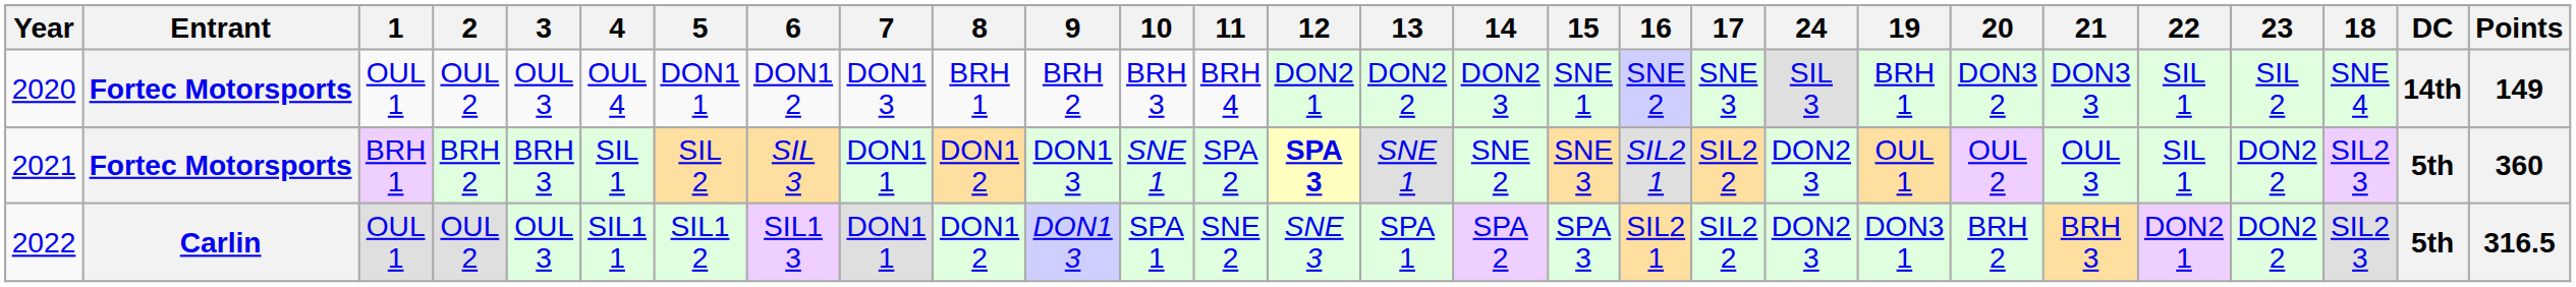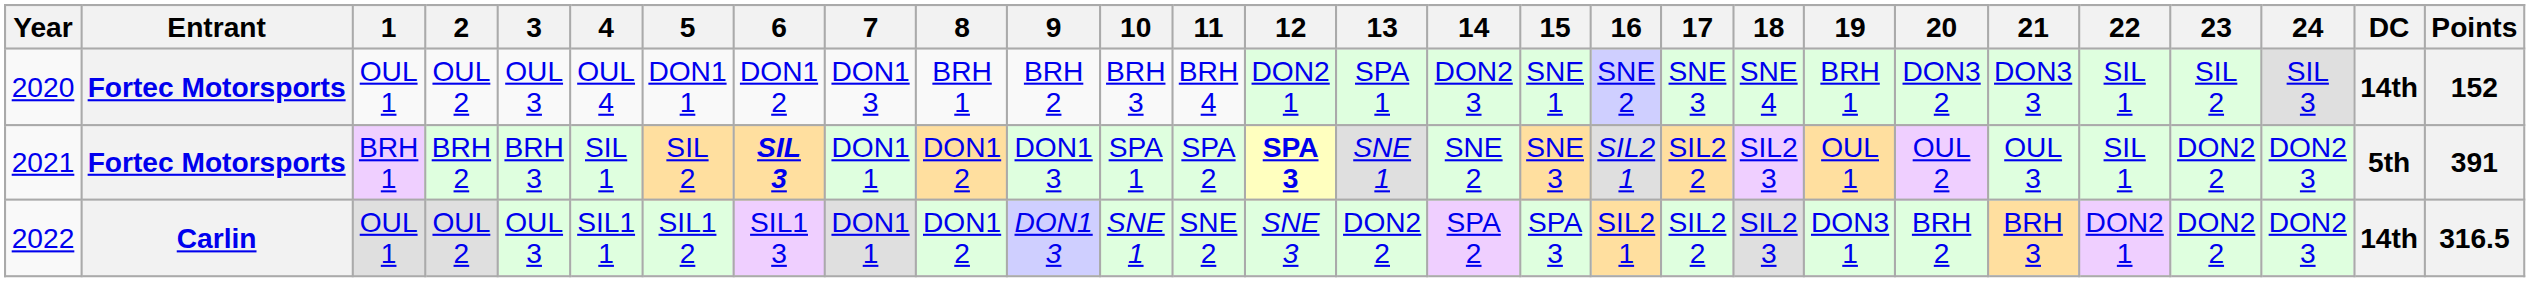 <table class="wikitable" style="text-align:center; font-size:85%">
 <tr>
 <th>Year</th>
 <th>Entrant</th>
 <th>1</th>
 <th>2</th>
 <th>3</th>
 <th>4</th>
 <th>5</th>
 <th>6</th>
 <th>7</th>
 <th>8</th>
 <th>9</th>
 <th>10</th>
 <th>11</th>
 <th>12</th>
 <th>13</th>
 <th>14</th>
 <th>15</th>
 <th>16</th>
 <th>17</th>
-<th>24</th>
+<th>18</th>
 <th>19</th>
 <th>20</th>
 <th>21</th>
 <th>22</th>
 <th>23</th>
-<th>18</th>
+<th>24</th>
 <th>DC</th>
 <th>Points</th>
 </tr>
 <tr>
 <td><a href='#'>2020</a></td>
 <th nowrap><a href='#'>Fortec Motorsports</a></th>
 <td style="background:#;"><a href='#'>OUL<br>1</a></td>
 <td style="background:#;"><a href='#'>OUL<br>2</a></td>
 <td style="background:#;"><a href='#'>OUL<br>3</a></td>
 <td style="background:#;"><a href='#'>OUL<br>4</a></td>
 <td style="background:#;"><a href='#'>DON1<br>1</a></td>
 <td style="background:#;"><a href='#'>DON1<br>2</a></td>
 <td style="background:#;"><a href='#'>DON1<br>3</a></td>
 <td style="background:#;"><a href='#'>BRH<br>1</a></td>
 <td style="background:#;"><a href='#'>BRH<br>2</a></td>
 <td style="background:#;"><a href='#'>BRH<br>3</a></td>
 <td style="background:#;"><a href='#'>BRH<br>4</a></td>
 <td style="background:#DFFFDF;"><a href='#'>DON2<br>1</a><br></td>
-<td style="background:#DFFFDF;"><a href='#'>DON2<br>2</a><br></td>
+<td style="background:#DFFFDF;"><a href='#'>SPA<br>1</a><br></td>
 <td style="background:#DFFFDF;"><a href='#'>DON2<br>3</a><br></td>
 <td style="background:#DFFFDF;"><a href='#'>SNE<br>1</a><br></td>
 <td style="background:#CFCFFF;"><a href='#'>SNE<br>2</a><br></td>
 <td style="background:#DFFFDF;"><a href='#'>SNE<br>3</a><br></td>
-<td style="background:#DFDFDF;"><a href='#'>SIL<br>3</a><br></td>
+<td style="background:#DFFFDF;"><a href='#'>SNE<br>4</a><br></td>
 <td style="background:#DFFFDF;"><a href='#'>BRH<br>1</a><br></td>
 <td style="background:#DFFFDF;"><a href='#'>DON3<br>2</a><br></td>
 <td style="background:#DFFFDF;"><a href='#'>DON3<br>3</a><br></td>
 <td style="background:#DFFFDF;"><a href='#'>SIL<br>1</a><br></td>
 <td style="background:#DFFFDF;"><a href='#'>SIL<br>2</a><br></td>
-<td style="background:#DFFFDF;"><a href='#'>SNE<br>4</a><br></td>
+<td style="background:#DFDFDF;"><a href='#'>SIL<br>3</a><br></td>
 <th>14th</th>
-<th>149</th>
+<th>152</th>
 </tr>
 <tr>
 <td><a href='#'>2021</a></td>
 <th nowrap><a href='#'>Fortec Motorsports</a></th>
 <td style="background:#EFCFFF;"><a href='#'>BRH<br>1</a><br></td>
 <td style="background:#DFFFDF;"><a href='#'>BRH<br>2</a><br></td>
 <td style="background:#DFFFDF;"><a href='#'>BRH<br>3</a><br></td>
 <td style="background:#DFFFDF;"><a href='#'>SIL<br>1</a><br></td>
 <td style="background:#FFDF9F;"><a href='#'>SIL<br>2</a><br></td>
-<td style="background:#FFDF9F;"><em><a href='#'>SIL<br>3</a></em><br></td>
+<td style="background:#FFDF9F;"><strong><em><a href='#'>SIL<br>3</a></em><br></strong></td>
 <td style="background:#DFFFDF;"><a href='#'>DON1<br>1</a><br></td>
 <td style="background:#FFDF9F;"><a href='#'>DON1<br>2</a><br></td>
 <td style="background:#DFFFDF;"><a href='#'>DON1<br>3</a><br></td>
-<td style="background:#DFFFDF;"><em><a href='#'>SNE<br>1</a></em><br></td>
+<td style="background:#DFFFDF;"><a href='#'>SPA<br>1</a><br></td>
 <td style="background:#DFFFDF;"><a href='#'>SPA<br>2</a><br></td>
 <td style="background:#FFFFBF;"><strong><a href='#'>SPA<br>3</a><br></strong></td>
 <td style="background:#DFDFDF;"><em><a href='#'>SNE<br>1</a></em><br></td>
 <td style="background:#DFFFDF;"><a href='#'>SNE<br>2</a><br></td>
 <td style="background:#FFDF9F;"><a href='#'>SNE<br>3</a><br></td>
 <td style="background:#DFDFDF;"><em><a href='#'>SIL2<br>1</a></em><br></td>
 <td style="background:#FFDF9F;"><a href='#'>SIL2<br>2</a><br></td>
-<td style="background:#DFFFDF;"><a href='#'>DON2<br>3</a><br></td>
+<td style="background:#EFCFFF;"><a href='#'>SIL2<br>3</a><br></td>
 <td style="background:#FFDF9F;"><a href='#'>OUL<br>1</a><br></td>
 <td style="background:#EFCFFF;"><a href='#'>OUL<br>2</a><br></td>
 <td style="background:#DFFFDF;"><a href='#'>OUL<br>3</a><br></td>
 <td style="background:#DFFFDF;"><a href='#'>SIL<br>1</a><br></td>
 <td style="background:#DFFFDF;"><a href='#'>DON2<br>2</a><br></td>
-<td style="background:#EFCFFF;"><a href='#'>SIL2<br>3</a><br></td>
+<td style="background:#DFFFDF;"><a href='#'>DON2<br>3</a><br></td>
 <th>5th</th>
-<th>360</th>
+<th>391</th>
 </tr>
 <tr>
 <td><a href='#'>2022</a></td>
 <th nowrap><a href='#'>Carlin</a></th>
 <td style="background:#DFDFDF;"><a href='#'>OUL<br>1</a><br></td>
 <td style="background:#DFDFDF;"><a href='#'>OUL<br>2</a><br></td>
 <td style="background:#DFFFDF;"><a href='#'>OUL<br>3</a><br></td>
 <td style="background:#DFFFDF;"><a href='#'>SIL1<br>1</a><br></td>
 <td style="background:#DFFFDF;"><a href='#'>SIL1<br>2</a><br></td>
 <td style="background:#EFCFFF;"><a href='#'>SIL1<br>3</a><br></td>
 <td style="background:#DFDFDF;"><a href='#'>DON1<br>1</a><br></td>
 <td style="background:#DFFFDF;"><a href='#'>DON1<br>2</a><br></td>
 <td style="background:#CFCFFF;"><em><a href='#'>DON1<br>3</a></em><br></td>
-<td style="background:#DFFFDF;"><a href='#'>SPA<br>1</a><br></td>
+<td style="background:#DFFFDF;"><em><a href='#'>SNE<br>1</a></em><br></td>
 <td style="background:#DFFFDF;"><a href='#'>SNE<br>2</a><br></td>
 <td style="background:#DFFFDF;"><em><a href='#'>SNE<br>3</a></em><br></td>
-<td style="background:#DFFFDF;"><a href='#'>SPA<br>1</a><br></td>
+<td style="background:#DFFFDF;"><a href='#'>DON2<br>2</a><br></td>
 <td style="background:#EFCFFF;"><a href='#'>SPA<br>2</a><br></td>
 <td style="background:#DFFFDF;"><a href='#'>SPA<br>3</a><br></td>
 <td style="background:#FFDF9F;"><a href='#'>SIL2<br>1</a><br></td>
 <td style="background:#DFFFDF;"><a href='#'>SIL2<br>2</a><br></td>
-<td style="background:#DFFFDF;"><a href='#'>DON2<br>3</a><br></td>
+<td style="background:#DFDFDF;"><a href='#'>SIL2<br>3</a><br></td>
 <td style="background:#DFFFDF;"><a href='#'>DON3<br>1</a><br></td>
 <td style="background:#DFFFDF;"><a href='#'>BRH<br>2</a><br></td>
 <td style="background:#FFDF9F;"><a href='#'>BRH<br>3</a><br></td>
 <td style="background:#EFCFFF;"><a href='#'>DON2<br>1</a><br></td>
 <td style="background:#DFFFDF;"><a href='#'>DON2<br>2</a><br></td>
-<td style="background:#DFDFDF;"><a href='#'>SIL2<br>3</a><br></td>
-<th>5th</th>
+<td style="background:#DFFFDF;"><a href='#'>DON2<br>3</a><br></td>
+<th>14th</th>
 <th>316.5</th>
 </tr>
 </table>
